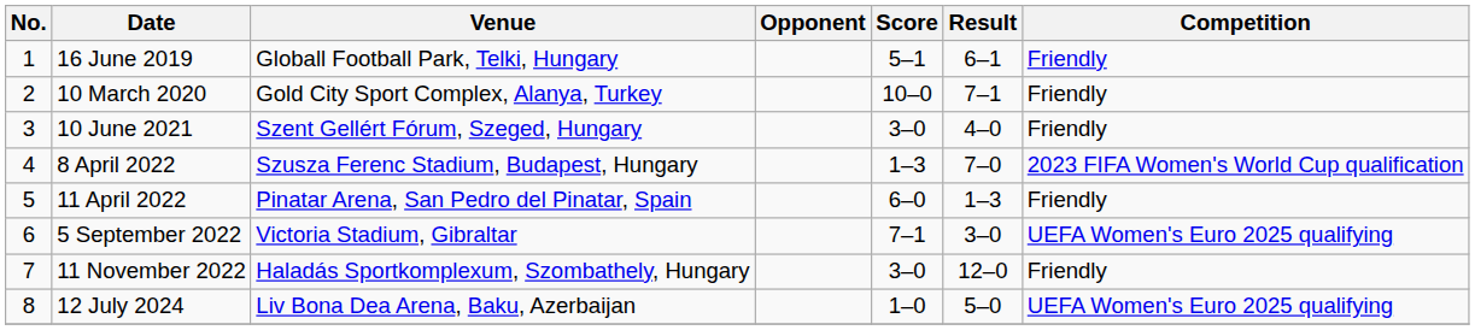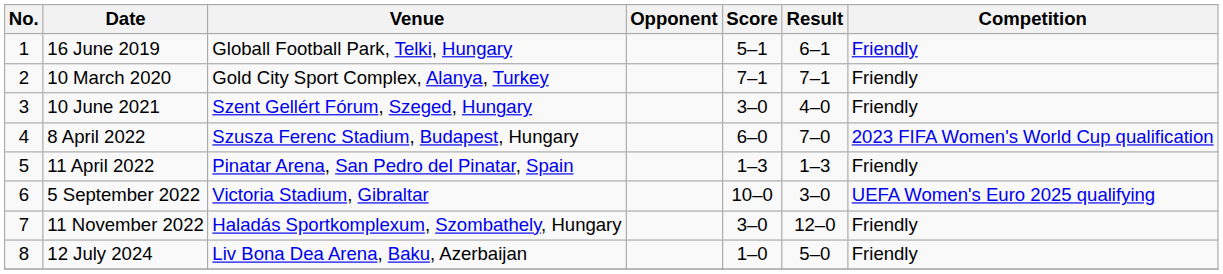 <table class="wikitable sortable">
 <tr>
 <th scope="col">No.</th>
 <th scope="col">Date</th>
 <th scope="col">Venue</th>
 <th scope="col">Opponent</th>
 <th scope="col">Score</th>
 <th scope="col">Result</th>
 <th scope="col">Competition</th>
 </tr>
 <tr>
 <td style="text-align:center">1</td>
 <td>16 June 2019</td>
 <td>Globall Football Park, <a href='#'>Telki</a>, <a href='#'>Hungary</a></td>
 <td></td>
 <td style="text-align:center">5–1</td>
 <td style="text-align:center">6–1</td>
 <td><a href='#'>Friendly</a></td>
 </tr>
 <tr>
 <td style="text-align:center">2</td>
 <td>10 March 2020</td>
 <td>Gold City Sport Complex, <a href='#'>Alanya</a>, <a href='#'>Turkey</a></td>
 <td></td>
-<td style="text-align:center">10–0</td>
+<td style="text-align:center">7–1</td>
 <td style="text-align:center">7–1</td>
 <td>Friendly</td>
 </tr>
 <tr>
 <td style="text-align:center">3</td>
 <td>10 June 2021</td>
 <td><a href='#'>Szent Gellért Fórum</a>, <a href='#'>Szeged</a>, <a href='#'>Hungary</a></td>
 <td></td>
 <td style="text-align:center">3–0</td>
 <td style="text-align:center">4–0</td>
 <td>Friendly</td>
 </tr>
 <tr>
 <td style="text-align:center">4</td>
 <td>8 April 2022</td>
 <td><a href='#'>Szusza Ferenc Stadium</a>, <a href='#'>Budapest</a>, Hungary</td>
 <td></td>
-<td style="text-align:center">1–3</td>
+<td style="text-align:center">6–0</td>
 <td style="text-align:center">7–0</td>
 <td><a href='#'>2023 FIFA Women's World Cup qualification</a></td>
 </tr>
 <tr>
 <td style="text-align:center">5</td>
 <td>11 April 2022</td>
 <td><a href='#'>Pinatar Arena</a>, <a href='#'>San Pedro del Pinatar</a>, <a href='#'>Spain</a></td>
 <td></td>
-<td style="text-align:center">6–0</td>
+<td style="text-align:center">1–3</td>
 <td style="text-align:center">1–3</td>
 <td>Friendly</td>
 </tr>
 <tr>
 <td style="text-align:center">6</td>
 <td>5 September 2022</td>
 <td><a href='#'>Victoria Stadium</a>, <a href='#'>Gibraltar</a></td>
 <td></td>
-<td style="text-align:center">7–1</td>
+<td style="text-align:center">10–0</td>
 <td style="text-align:center">3–0</td>
 <td><a href='#'>UEFA Women's Euro 2025 qualifying</a></td>
 </tr>
 <tr>
 <td style="text-align:center">7</td>
 <td>11 November 2022</td>
 <td><a href='#'>Haladás Sportkomplexum</a>, <a href='#'>Szombathely</a>, Hungary</td>
 <td></td>
 <td style="text-align:center">3–0</td>
 <td style="text-align:center">12–0</td>
 <td>Friendly</td>
 </tr>
 <tr>
 <td style="text-align:center">8</td>
 <td>12 July 2024</td>
 <td><a href='#'>Liv Bona Dea Arena</a>, <a href='#'>Baku</a>, Azerbaijan</td>
 <td></td>
 <td style="text-align:center">1–0</td>
 <td style="text-align:center">5–0</td>
-<td><a href='#'>UEFA Women's Euro 2025 qualifying</a></td>
+<td>Friendly</td>
 </tr>
 <tr>
 </tr>
 </table>
